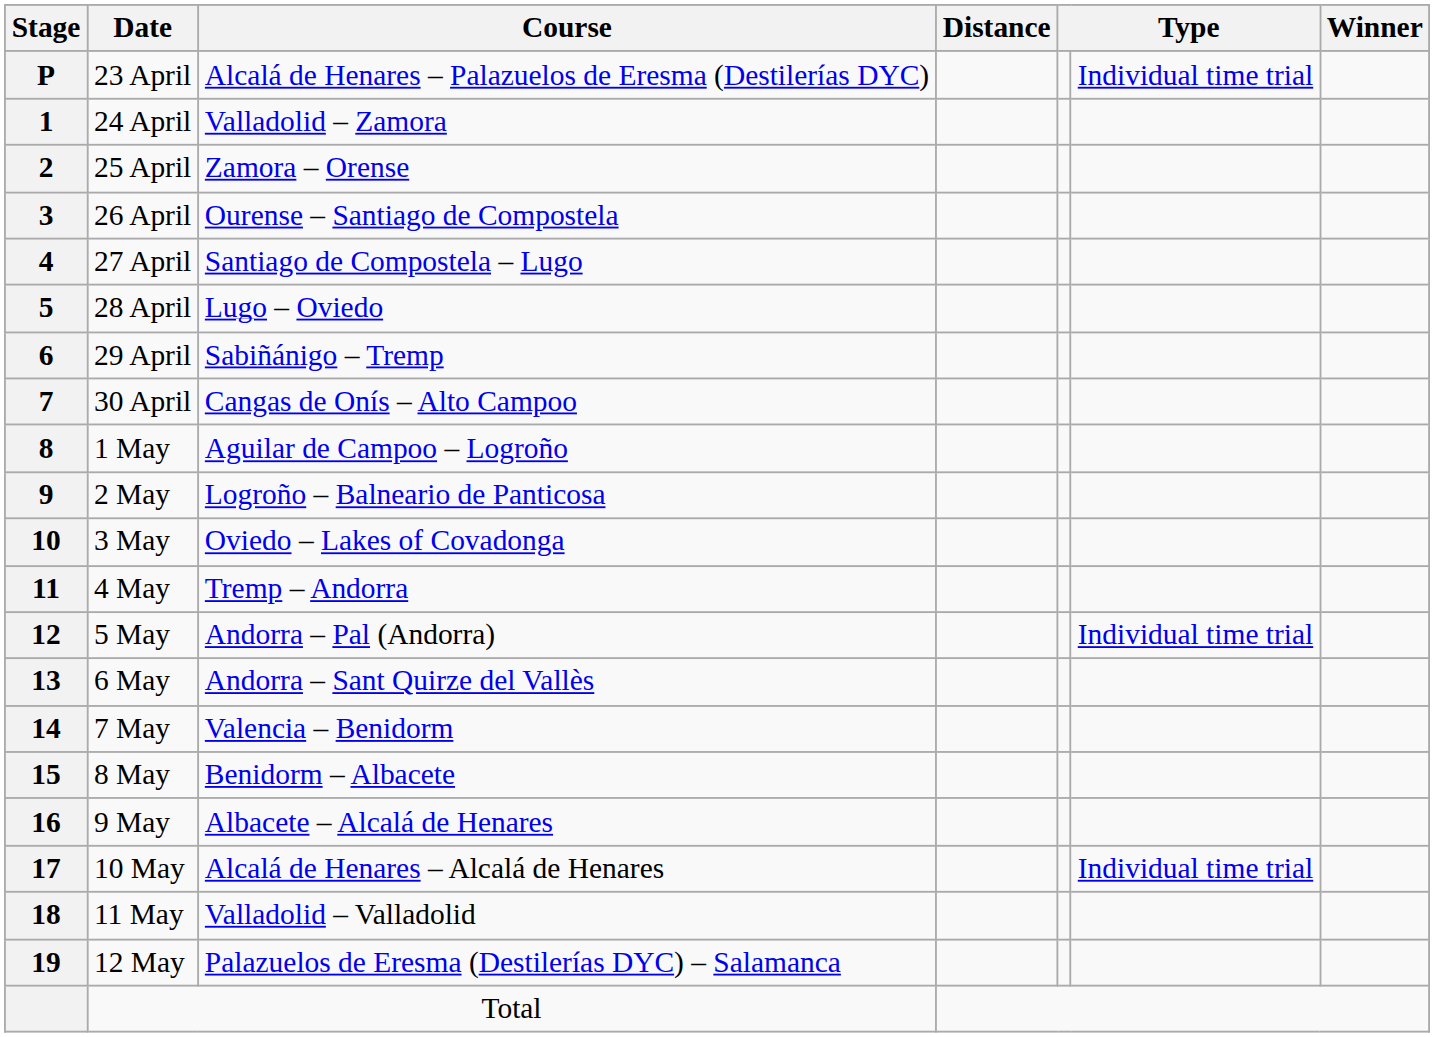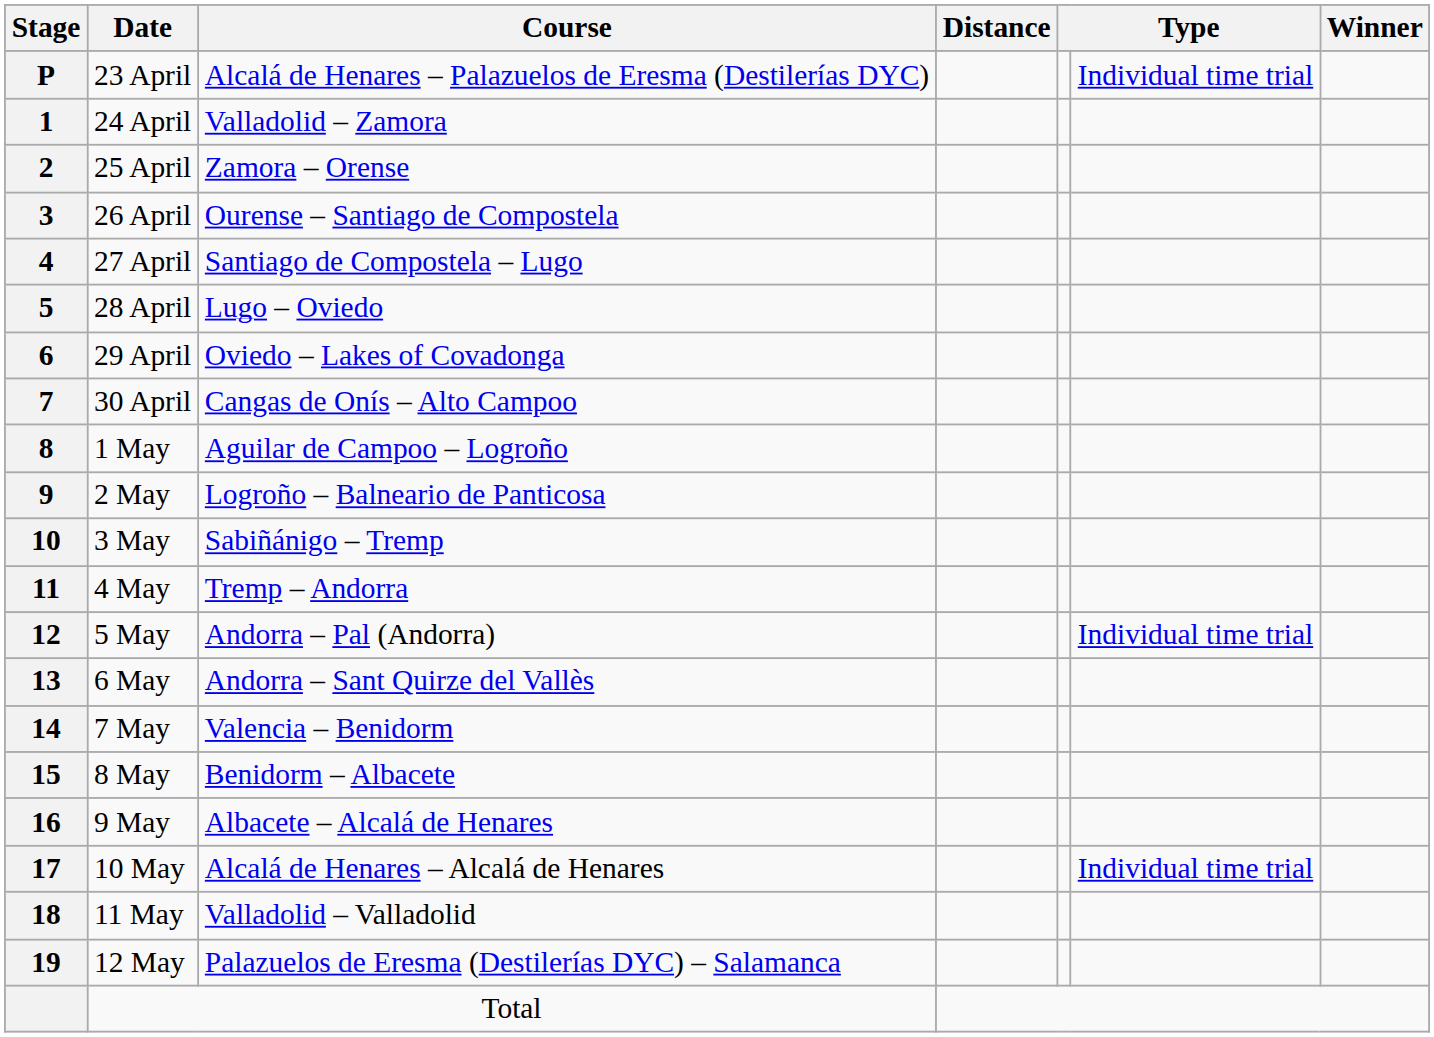 <table class="wikitable">
 <tr>
 <th scope="col">Stage</th>
 <th scope="col">Date</th>
 <th scope="col">Course</th>
 <th scope="col">Distance</th>
 <th scope="col" colspan="2">Type</th>
 <th scope="col">Winner</th>
 </tr>
 <tr>
 <th scope="row">P</th>
 <td>23 April</td>
 <td><a href='#'>Alcalá de Henares</a> – <a href='#'>Palazuelos de Eresma</a> (<a href='#'>Destilerías DYC</a>)</td>
 <td style="text-align:center;"></td>
 <td></td>
 <td><a href='#'>Individual time trial</a></td>
 <td></td>
 </tr>
 <tr>
 <th scope="row">1</th>
 <td>24 April</td>
 <td><a href='#'>Valladolid</a> – <a href='#'>Zamora</a></td>
 <td style="text-align:center;"></td>
 <td></td>
 <td></td>
 <td></td>
 </tr>
 <tr>
 <th scope="row">2</th>
 <td>25 April</td>
 <td><a href='#'>Zamora</a> – <a href='#'>Orense</a></td>
 <td style="text-align:center;"></td>
 <td></td>
 <td></td>
 <td></td>
 </tr>
 <tr>
 <th scope="row">3</th>
 <td>26 April</td>
 <td><a href='#'>Ourense</a> – <a href='#'>Santiago de Compostela</a></td>
 <td style="text-align:center;"></td>
 <td></td>
 <td></td>
 <td></td>
 </tr>
 <tr>
 <th scope="row">4</th>
 <td>27 April</td>
 <td><a href='#'>Santiago de Compostela</a> – <a href='#'>Lugo</a></td>
 <td style="text-align:center;"></td>
 <td></td>
 <td></td>
 <td></td>
 </tr>
 <tr>
 <th scope="row">5</th>
 <td>28 April</td>
 <td><a href='#'>Lugo</a> – <a href='#'>Oviedo</a></td>
 <td style="text-align:center;"></td>
 <td></td>
 <td></td>
 <td></td>
 </tr>
 <tr>
 <th scope="row">6</th>
 <td>29 April</td>
-<td><a href='#'>Sabiñánigo</a> – <a href='#'>Tremp</a></td>
+<td><a href='#'>Oviedo</a> – <a href='#'>Lakes of Covadonga</a></td>
 <td style="text-align:center;"></td>
 <td></td>
 <td></td>
 <td></td>
 </tr>
 <tr>
 <th scope="row">7</th>
 <td>30 April</td>
 <td><a href='#'>Cangas de Onís</a> – <a href='#'>Alto Campoo</a></td>
 <td style="text-align:center;"></td>
 <td></td>
 <td></td>
 <td></td>
 </tr>
 <tr>
 <th scope="row">8</th>
 <td>1 May</td>
 <td><a href='#'>Aguilar de Campoo</a> – <a href='#'>Logroño</a></td>
 <td style="text-align:center;"></td>
 <td></td>
 <td></td>
 <td></td>
 </tr>
 <tr>
 <th scope="row">9</th>
 <td>2 May</td>
 <td><a href='#'>Logroño</a> – <a href='#'>Balneario de Panticosa</a></td>
 <td style="text-align:center;"></td>
 <td></td>
 <td></td>
 <td></td>
 </tr>
 <tr>
 <th scope="row">10</th>
 <td>3 May</td>
-<td><a href='#'>Oviedo</a> – <a href='#'>Lakes of Covadonga</a></td>
+<td><a href='#'>Sabiñánigo</a> – <a href='#'>Tremp</a></td>
 <td style="text-align:center;"></td>
 <td></td>
 <td></td>
 <td></td>
 </tr>
 <tr>
 <th scope="row">11</th>
 <td>4 May</td>
 <td><a href='#'>Tremp</a> – <a href='#'>Andorra</a></td>
 <td style="text-align:center;"></td>
 <td></td>
 <td></td>
 <td></td>
 </tr>
 <tr>
 <th scope="row">12</th>
 <td>5 May</td>
 <td><a href='#'>Andorra</a> – <a href='#'>Pal</a> (Andorra)</td>
 <td style="text-align:center;"></td>
 <td></td>
 <td><a href='#'>Individual time trial</a></td>
 <td></td>
 </tr>
 <tr>
 <th scope="row">13</th>
 <td>6 May</td>
 <td><a href='#'>Andorra</a> – <a href='#'>Sant Quirze del Vallès</a></td>
 <td style="text-align:center;"></td>
 <td></td>
 <td></td>
 <td></td>
 </tr>
 <tr>
 <th scope="row">14</th>
 <td>7 May</td>
 <td><a href='#'>Valencia</a> – <a href='#'>Benidorm</a></td>
 <td style="text-align:center;"></td>
 <td></td>
 <td></td>
 <td></td>
 </tr>
 <tr>
 <th scope="row">15</th>
 <td>8 May</td>
 <td><a href='#'>Benidorm</a> – <a href='#'>Albacete</a></td>
 <td style="text-align:center;"></td>
 <td></td>
 <td></td>
 <td></td>
 </tr>
 <tr>
 <th scope="row">16</th>
 <td>9 May</td>
 <td><a href='#'>Albacete</a> – <a href='#'>Alcalá de Henares</a></td>
 <td style="text-align:center;"></td>
 <td></td>
 <td></td>
 <td></td>
 </tr>
 <tr>
 <th scope="row">17</th>
 <td>10 May</td>
 <td><a href='#'>Alcalá de Henares</a> – Alcalá de Henares</td>
 <td style="text-align:center;"></td>
 <td></td>
 <td><a href='#'>Individual time trial</a></td>
 <td></td>
 </tr>
 <tr>
 <th scope="row">18</th>
 <td>11 May</td>
 <td><a href='#'>Valladolid</a> – Valladolid</td>
 <td style="text-align:center;"></td>
 <td></td>
 <td></td>
 <td></td>
 </tr>
 <tr>
 <th scope="row">19</th>
 <td>12 May</td>
 <td><a href='#'>Palazuelos de Eresma</a> (<a href='#'>Destilerías DYC</a>) – <a href='#'>Salamanca</a></td>
 <td style="text-align:center;"></td>
 <td></td>
 <td></td>
 <td></td>
 </tr>
 <tr>
 <th scope="row"></th>
 <td colspan="2" style="text-align:center">Total</td>
 <td colspan="4" style="text-align:center"></td>
 </tr>
 </table>
